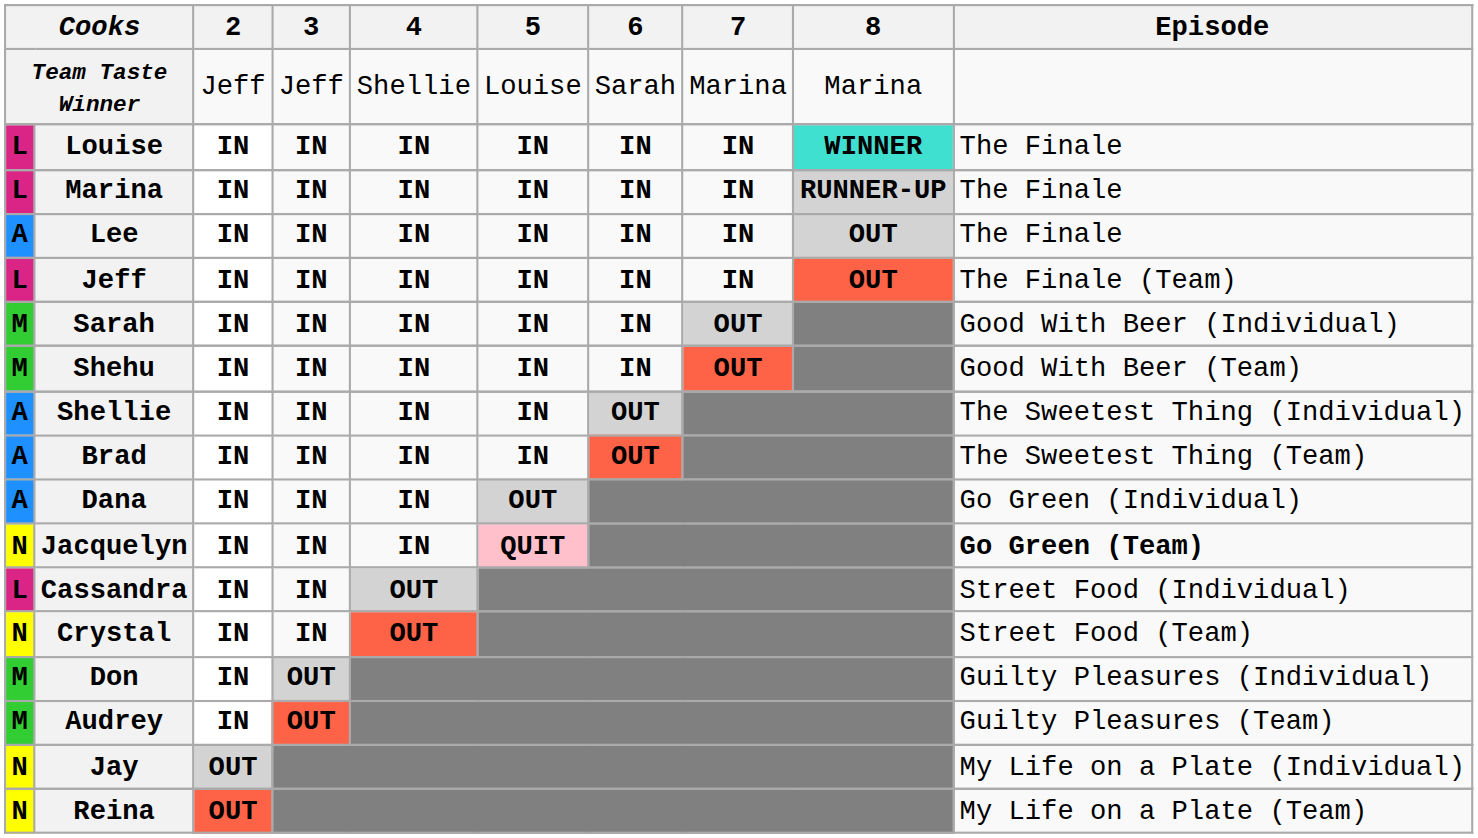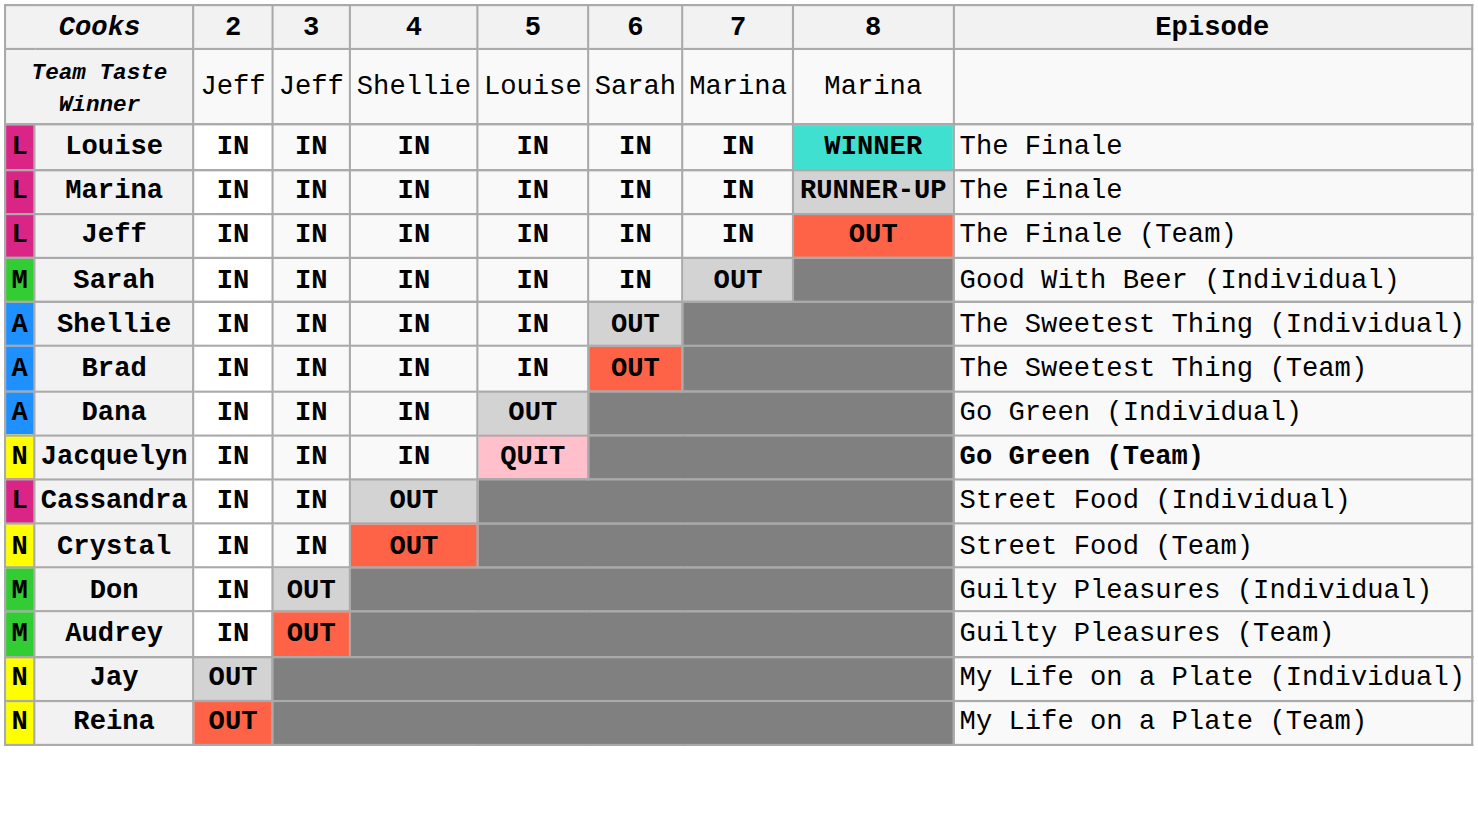 <table class="wikitable" style="text-align: center;">
 <tr>
 </tr>
 <tr>
 <th colspan=2><strong><em>Cooks</em></strong></th>
 <th>2</th>
 <th>3</th>
 <th>4</th>
 <th>5</th>
 <th>6</th>
 <th>7</th>
 <th>8</th>
 <th>Episode</th>
 </tr>
 <tr>
 <th colspan=2><small><strong><em>Team Taste <br>Winner</em></strong></small></th>
 <td> Jeff</td>
 <td> Jeff</td>
 <td> Shellie</td>
 <td> Louise</td>
 <td> Sarah</td>
 <td> Marina</td>
 <td> Marina</td>
 <td style="text-align:left"></td>
 </tr>
 <tr>
 </tr>
 <tr>
 <th style="background:#db2586;">L</th>
 <th>Louise</th>
 <td style="background:white;"><strong>IN</strong></td>
 <td><strong>IN</strong></td>
 <td><strong>IN</strong></td>
 <td><strong>IN</strong></td>
 <td><strong>IN</strong></td>
 <td><strong>IN</strong></td>
 <td style="background:turquoise;"><strong>WINNER</strong></td>
 <td style="text-align:left">The Finale</td>
 </tr>
 <tr>
 </tr>
 <tr>
 <th style="background:#db2586;">L</th>
 <th>Marina</th>
 <td style="background:white;"><strong>IN</strong></td>
 <td><strong>IN</strong></td>
 <td><strong>IN</strong></td>
 <td><strong>IN</strong></td>
 <td><strong>IN</strong></td>
 <td><strong>IN</strong></td>
 <td style="background:lightgray;"><strong>RUNNER-UP</strong></td>
 <td style="text-align:left">The Finale</td>
 </tr>
 <tr>
 </tr>
 <tr>
-<th style="background:dodgerblue;">A</th>
-<th>Lee</th>
-<td style="background:white;"><strong>IN</strong> </td>
-<td><strong>IN</strong> </td>
-<td><strong>IN</strong></td>
-<td><strong>IN</strong> </td>
-<td><strong>IN</strong></td>
-<td><strong>IN</strong></td>
-<td style="background:lightgray;"><strong>OUT</strong></td>
-<td style="text-align:left">The Finale</td>
-</tr>
-<tr>
 </tr>
 <tr>
 <th style="background:#db2586;">L</th>
 <th>Jeff</th>
 <td style="background:white;"><strong>IN</strong></td>
 <td><strong>IN</strong></td>
 <td><strong>IN</strong></td>
 <td><strong>IN</strong></td>
 <td><strong>IN</strong></td>
 <td><strong>IN</strong></td>
 <td style="background:tomato;"><strong>OUT</strong></td>
 <td style="text-align:left">The Finale (Team)</td>
 </tr>
 <tr>
 </tr>
 <tr>
 <th style="background:limegreen;">M</th>
 <th>Sarah</th>
 <td style="background:white;"><strong>IN</strong></td>
 <td><strong>IN</strong></td>
 <td><strong>IN</strong></td>
 <td><strong>IN</strong></td>
 <td><strong>IN</strong></td>
 <td style="background:lightgray;"><strong>OUT</strong></td>
 <td style="background:gray;" colspan="1"></td>
 <td style="text-align:left">Good With Beer (Individual)</td>
 </tr>
 <tr>
-</tr>
-<tr>
-<th style="background:limegreen;">M</th>
-<th>Shehu</th>
-<td style="background:white;"><strong>IN</strong></td>
-<td><strong>IN</strong></td>
-<td><strong>IN</strong></td>
-<td><strong>IN</strong></td>
-<td><strong>IN</strong></td>
-<td style="background:tomato;"><strong>OUT</strong></td>
-<td style="background:gray;" colspan="1"></td>
-<td style="text-align:left">Good With Beer (Team)</td>
 </tr>
 <tr>
 </tr>
 <tr>
 <th style="background:dodgerblue;">A</th>
 <th>Shellie</th>
 <td style="background:white;"><strong>IN</strong></td>
 <td><strong>IN</strong></td>
 <td><strong>IN</strong></td>
 <td><strong>IN</strong></td>
 <td style="background:lightgray;"><strong>OUT</strong></td>
 <td style="background:gray;" colspan="2"></td>
 <td style="text-align:left">The Sweetest Thing (Individual)</td>
 </tr>
 <tr>
 <th style="background:dodgerblue;">A</th>
 <th>Brad</th>
 <td style="background:white;"><strong>IN</strong></td>
 <td><strong>IN</strong></td>
 <td><strong>IN</strong></td>
 <td><strong>IN</strong></td>
 <td style="background:tomato;"><strong>OUT</strong></td>
 <td style="background:gray;" colspan="2"></td>
 <td style="text-align:left">The Sweetest Thing (Team)</td>
 </tr>
 <tr>
 <th style="background:dodgerblue;">A</th>
 <th>Dana</th>
 <td style="background:white;"><strong>IN</strong></td>
 <td><strong>IN</strong></td>
 <td><strong>IN</strong></td>
 <td style="background:lightgray;"><strong>OUT</strong> </td>
 <td Style="background:gray;" colspan="3"></td>
 <td style="text-align:left">Go Green (Individual)</td>
 </tr>
 <tr>
 <th style="background:yellow;">N</th>
 <th>Jacquelyn</th>
 <td style="background:white;"><strong>IN</strong></td>
 <td><strong>IN</strong></td>
 <td><strong>IN</strong></td>
 <td style="background:pink;"><strong>QUIT</strong></td>
 <td style="background:gray;" colspan="3"></td>
 <td style="text-align:left"><strong>Go Green (Team)</strong></td>
 </tr>
 <tr>
 <th style="background:#db2586;">L</th>
 <th>Cassandra</th>
 <td style="background:white;"><strong>IN</strong></td>
 <td><strong>IN</strong></td>
 <td style="background:lightgray;"><strong>OUT</strong></td>
 <td style="background:gray;" colspan="4"></td>
 <td style="text-align:left">Street Food (Individual)</td>
 </tr>
 <tr>
 <th style="background:yellow;">N</th>
 <th>Crystal</th>
 <td style="background:white;"><strong>IN</strong></td>
 <td><strong>IN</strong></td>
 <td style="background:tomato;"><strong>OUT</strong></td>
 <td style="background:gray;" colspan="4"></td>
 <td style="text-align:left">Street Food (Team)</td>
 </tr>
 <tr>
 <th style="background:limegreen;">M</th>
 <th>Don</th>
 <td style="background:white;"><strong>IN</strong></td>
 <td style="background:lightgray;"><strong>OUT</strong></td>
 <td style="background:gray;" colspan="5"></td>
 <td style="text-align:left">Guilty Pleasures (Individual)</td>
 </tr>
 <tr>
 <th style="background:limegreen;">M</th>
 <th>Audrey</th>
 <td style="background:white;"><strong>IN</strong></td>
 <td style="background:tomato;"><strong>OUT</strong></td>
 <td style="background:gray;" colspan="5"></td>
 <td style="text-align:left">Guilty Pleasures (Team)</td>
 </tr>
 <tr>
 </tr>
 <tr>
 <th style="background:yellow;">N</th>
 <th>Jay</th>
 <td style="background:lightgrey;"><strong>OUT</strong></td>
 <td style="background:gray;" colspan="6"></td>
 <td style="text-align:left">My Life on a Plate (Individual)</td>
 </tr>
 <tr>
 </tr>
 <tr>
 <th style="background:yellow;">N</th>
 <th>Reina</th>
 <td style="background:tomato;"><strong>OUT</strong></td>
 <td style="background:gray;" colspan="6"></td>
 <td style="text-align:left">My Life on a Plate (Team)</td>
 </tr>
 </table>
